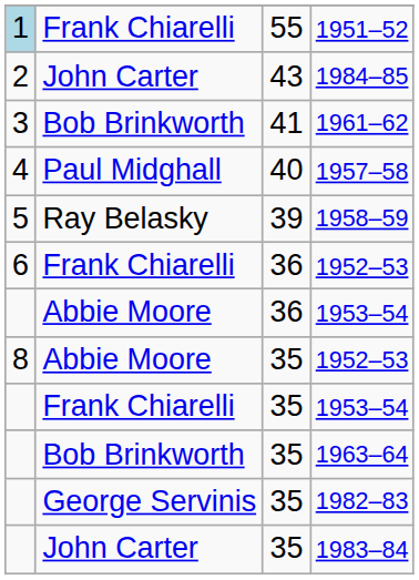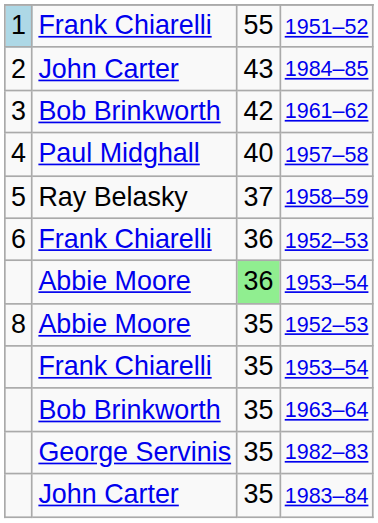 <table class="wikitable">
 <tr>
 </tr>
 <tr>
 <td style="background: lightblue;">1</td>
 <td><a href='#'>Frank Chiarelli</a></td>
 <td>55</td>
 <td style="font-size:80%;"><a href='#'>1951–52</a></td>
 </tr>
 <tr>
 <td>2</td>
 <td><a href='#'>John Carter</a></td>
 <td>43</td>
 <td style="font-size:80%;"><a href='#'>1984–85</a></td>
 </tr>
 <tr>
 <td>3</td>
 <td><a href='#'>Bob Brinkworth</a></td>
-<td>41</td>
+<td>42</td>
 <td style="font-size:80%;"><a href='#'>1961–62</a></td>
 </tr>
 <tr>
 <td>4</td>
 <td><a href='#'>Paul Midghall</a></td>
 <td>40</td>
 <td style="font-size:80%;"><a href='#'>1957–58</a></td>
 </tr>
 <tr>
 <td>5</td>
 <td>Ray Belasky</td>
-<td>39</td>
+<td>37</td>
 <td style="font-size:80%;"><a href='#'>1958–59</a></td>
 </tr>
 <tr>
 <td>6</td>
 <td><a href='#'>Frank Chiarelli</a></td>
 <td>36</td>
 <td style="font-size:80%;"><a href='#'>1952–53</a></td>
 </tr>
 <tr>
 <td></td>
 <td><a href='#'>Abbie Moore</a></td>
-<td>36</td>
+<td style="background: lightgreen;">36</td>
 <td style="font-size:80%;"><a href='#'>1953–54</a></td>
 </tr>
 <tr>
 <td>8</td>
 <td><a href='#'>Abbie Moore</a></td>
 <td>35</td>
 <td style="font-size:80%;"><a href='#'>1952–53</a></td>
 </tr>
 <tr>
 <td></td>
 <td><a href='#'>Frank Chiarelli</a></td>
 <td>35</td>
 <td style="font-size:80%;"><a href='#'>1953–54</a></td>
 </tr>
 <tr>
 <td></td>
 <td><a href='#'>Bob Brinkworth</a></td>
 <td>35</td>
 <td style="font-size:80%;"><a href='#'>1963–64</a></td>
 </tr>
 <tr>
 <td></td>
 <td><a href='#'>George Servinis</a></td>
 <td>35</td>
 <td style="font-size:80%;"><a href='#'>1982–83</a></td>
 </tr>
 <tr>
 <td></td>
 <td><a href='#'>John Carter</a></td>
 <td>35</td>
 <td style="font-size:80%;"><a href='#'>1983–84</a></td>
 </tr>
 </table>
